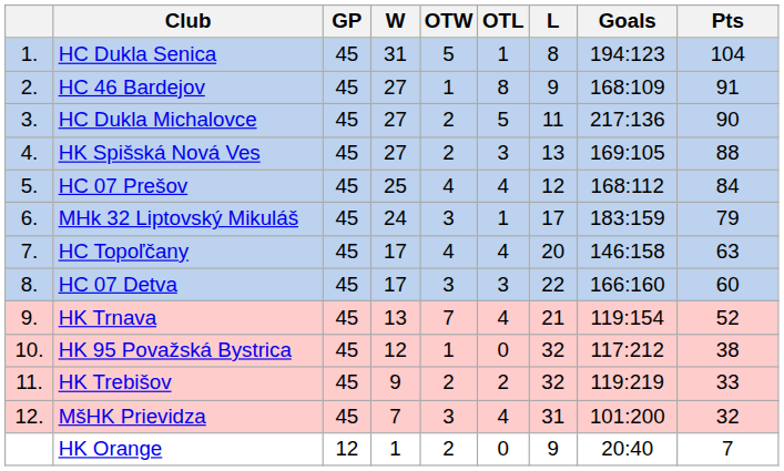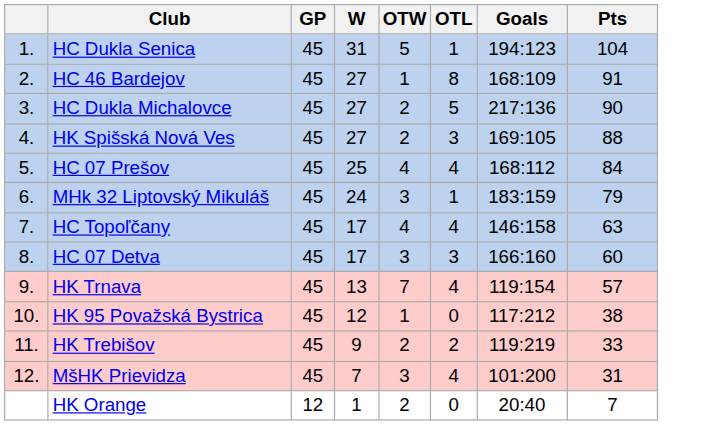 <table class="wikitable">
 <tr>
 <th width="30"></th>
 <th width="200">Club</th>
 <th width="30">GP</th>
 <th width="30">W</th>
 <th width="30">OTW</th>
 <th width="30">OTL</th>
-<th width="30">L</th>
 <th width="70">Goals</th>
 <th width="70">Pts</th>
 </tr>
 <tr bgcolor="#BCD2EE" align="center">
 <td>1.</td>
 <td align="left"><a href='#'>HC Dukla Senica</a></td>
 <td>45</td>
 <td>31</td>
 <td>5</td>
 <td>1</td>
-<td>8</td>
 <td>194:123</td>
 <td>104</td>
 </tr>
 <tr bgcolor="#BCD2EE" align="center">
 <td>2.</td>
 <td align="left"><a href='#'>HC 46 Bardejov</a></td>
 <td>45</td>
 <td>27</td>
 <td>1</td>
 <td>8</td>
-<td>9</td>
 <td>168:109</td>
 <td>91</td>
 </tr>
 <tr bgcolor="#BCD2EE" align="center">
 <td>3.</td>
 <td align="left"><a href='#'>HC Dukla Michalovce</a></td>
 <td>45</td>
 <td>27</td>
 <td>2</td>
 <td>5</td>
-<td>11</td>
 <td>217:136</td>
 <td>90</td>
 </tr>
 <tr bgcolor="#BCD2EE" align="center">
 <td>4.</td>
 <td align="left"><a href='#'>HK Spišská Nová Ves</a></td>
 <td>45</td>
 <td>27</td>
 <td>2</td>
 <td>3</td>
-<td>13</td>
 <td>169:105</td>
 <td>88</td>
 </tr>
 <tr bgcolor="#BCD2EE" align="center">
 <td>5.</td>
 <td align="left"><a href='#'>HC 07 Prešov</a></td>
 <td>45</td>
 <td>25</td>
 <td>4</td>
 <td>4</td>
-<td>12</td>
 <td>168:112</td>
 <td>84</td>
 </tr>
 <tr bgcolor="#BCD2EE" align="center">
 <td>6.</td>
 <td align="left"><a href='#'>MHk 32 Liptovský Mikuláš</a></td>
 <td>45</td>
 <td>24</td>
 <td>3</td>
 <td>1</td>
-<td>17</td>
 <td>183:159</td>
 <td>79</td>
 </tr>
 <tr bgcolor="#BCD2EE" align="center">
 <td>7.</td>
 <td align="left"><a href='#'>HC Topoľčany</a></td>
 <td>45</td>
 <td>17</td>
 <td>4</td>
 <td>4</td>
-<td>20</td>
 <td>146:158</td>
 <td>63</td>
 </tr>
 <tr bgcolor="#BCD2EE" align="center">
 <td>8.</td>
 <td align="left"><a href='#'>HC 07 Detva</a></td>
 <td>45</td>
 <td>17</td>
 <td>3</td>
 <td>3</td>
-<td>22</td>
 <td>166:160</td>
 <td>60</td>
 </tr>
 <tr bgcolor="#FFCCCC" align="center">
 <td>9.</td>
 <td align="left"><a href='#'>HK Trnava</a></td>
 <td>45</td>
 <td>13</td>
 <td>7</td>
 <td>4</td>
-<td>21</td>
 <td>119:154</td>
-<td>52</td>
+<td>57</td>
 </tr>
 <tr bgcolor="#FFCCCC" align="center">
 <td>10.</td>
 <td align="left"><a href='#'>HK 95 Považská Bystrica</a></td>
 <td>45</td>
 <td>12</td>
 <td>1</td>
 <td>0</td>
-<td>32</td>
 <td>117:212</td>
 <td>38</td>
 </tr>
 <tr bgcolor="#FFCCCC" align="center">
 <td>11.</td>
 <td align="left"><a href='#'>HK Trebišov</a></td>
 <td>45</td>
 <td>9</td>
 <td>2</td>
 <td>2</td>
-<td>32</td>
 <td>119:219</td>
 <td>33</td>
 </tr>
 <tr bgcolor="#FFCCCC" align="center">
 <td>12.</td>
 <td align="left"><a href='#'>MšHK Prievidza</a></td>
 <td>45</td>
 <td>7</td>
 <td>3</td>
 <td>4</td>
+<td>101:200</td>
 <td>31</td>
-<td>101:200</td>
-<td>32</td>
 </tr>
 <tr bgcolor="#FFFFFF" align="center">
 <td></td>
 <td align="left"><a href='#'>HK Orange</a></td>
 <td>12</td>
 <td>1</td>
 <td>2</td>
 <td>0</td>
-<td>9</td>
 <td>20:40</td>
 <td>7</td>
 </tr>
 </table>
